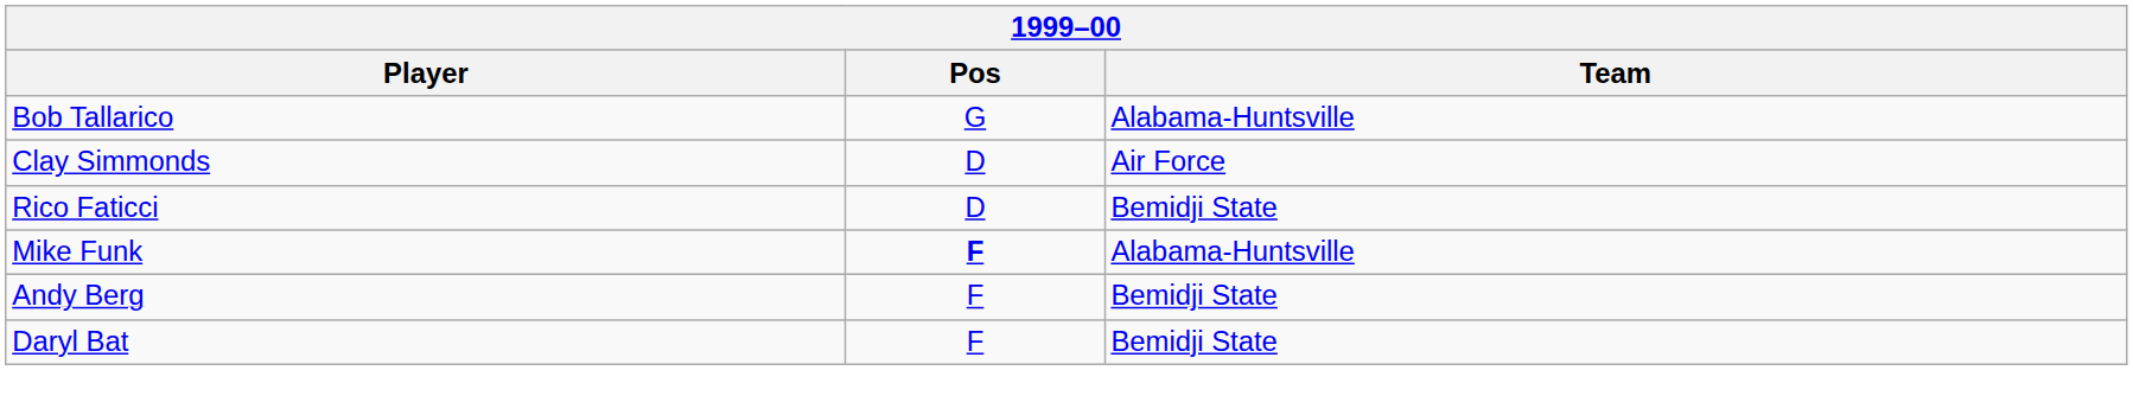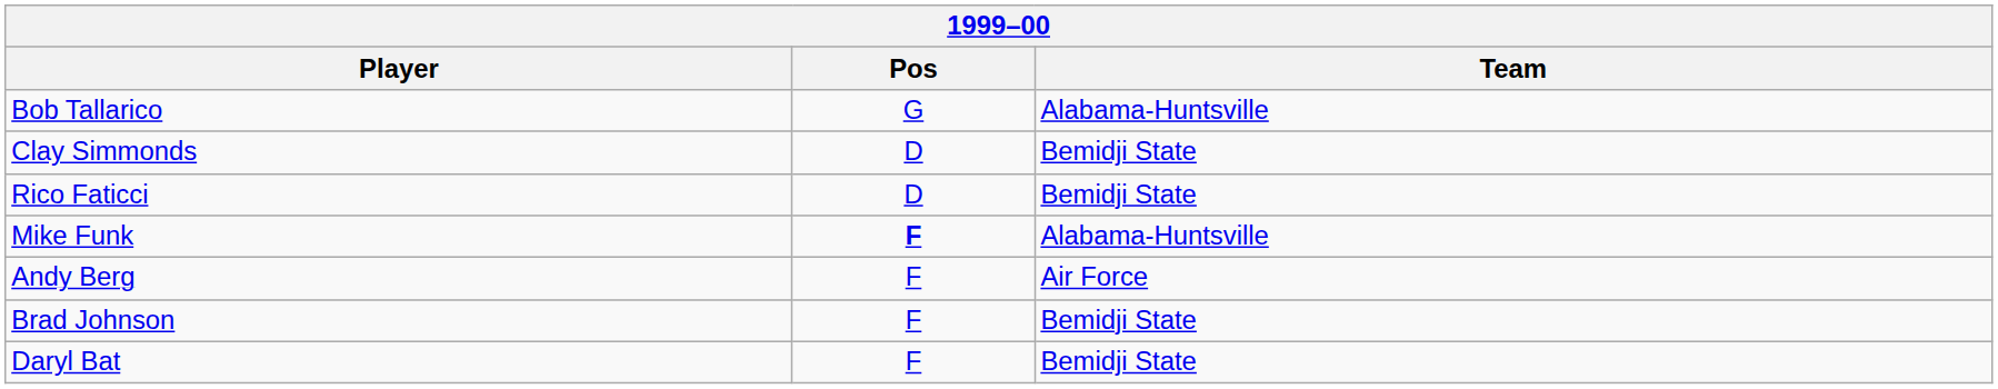 <table class="wikitable" width=95%>
 <tr>
 <th colspan=3><a href='#'>1999–00</a></th>
 </tr>
 <tr>
 <th>Player</th>
 <th>Pos</th>
 <th>Team</th>
 </tr>
 <tr>
 <td><a href='#'>Bob Tallarico</a></td>
 <td style="text-align:center;"><a href='#'>G</a></td>
 <td><a href='#'>Alabama-Huntsville</a></td>
 </tr>
 <tr>
 <td><a href='#'>Clay Simmonds</a></td>
 <td style="text-align:center;"><a href='#'>D</a></td>
-<td><a href='#'>Air Force</a></td>
+<td><a href='#'>Bemidji State</a></td>
 </tr>
 <tr>
 <td><a href='#'>Rico Faticci</a></td>
 <td style="text-align:center;"><a href='#'>D</a></td>
 <td><a href='#'>Bemidji State</a></td>
 </tr>
 <tr>
 <td><a href='#'>Mike Funk</a></td>
 <td style="text-align:center;"><strong><a href='#'>F</a></strong></td>
 <td><a href='#'>Alabama-Huntsville</a></td>
 </tr>
 <tr>
 <td><a href='#'>Andy Berg</a></td>
 <td style="text-align:center;"><a href='#'>F</a></td>
+<td><a href='#'>Air Force</a></td>
+</tr>
+<tr>
+<td><a href='#'>Brad Johnson</a></td>
+<td style="text-align:center;"><a href='#'>F</a></td>
 <td><a href='#'>Bemidji State</a></td>
 </tr>
 <tr>
 <td><a href='#'>Daryl Bat</a></td>
 <td style="text-align:center;"><a href='#'>F</a></td>
 <td><a href='#'>Bemidji State</a></td>
 </tr>
 </table>
